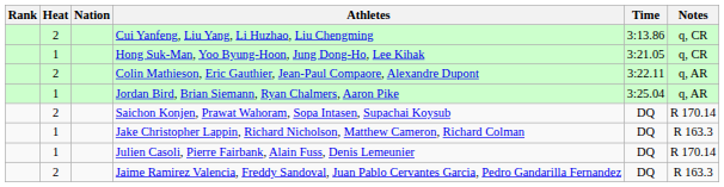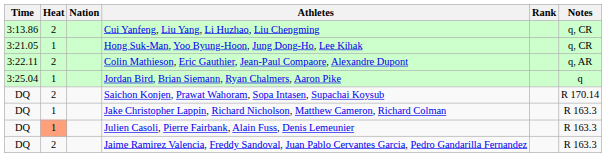 <table class="wikitable sortable" style="text-align:center">
 <tr>
-<th>Rank</th>
+<th>Time</th>
 <th>Heat</th>
 <th>Nation</th>
 <th>Athletes</th>
-<th>Time</th>
+<th>Rank</th>
 <th>Notes</th>
 </tr>
 <tr bgcolor=ccffcc>
-<td></td>
+<td>3:13.86</td>
 <td>2</td>
 <td align=left></td>
 <td align=left><a href='#'>Cui Yanfeng</a>, <a href='#'>Liu Yang</a>, <a href='#'>Li Huzhao</a>, <a href='#'>Liu Chengming</a></td>
-<td>3:13.86</td>
+<td></td>
 <td>q, CR</td>
 </tr>
 <tr bgcolor=ccffcc>
-<td></td>
+<td>3:21.05</td>
 <td>1</td>
 <td align=left></td>
 <td align=left><a href='#'>Hong Suk-Man</a>, <a href='#'>Yoo Byung-Hoon</a>, <a href='#'>Jung Dong-Ho</a>, <a href='#'>Lee Kihak</a></td>
-<td>3:21.05</td>
+<td></td>
 <td>q, CR</td>
 </tr>
 <tr bgcolor=ccffcc>
-<td></td>
+<td>3:22.11</td>
 <td>2</td>
 <td align=left></td>
 <td align=left><a href='#'>Colin Mathieson</a>, <a href='#'>Eric Gauthier</a>, <a href='#'>Jean-Paul Compaore</a>, <a href='#'>Alexandre Dupont</a></td>
-<td>3:22.11</td>
+<td></td>
 <td>q, AR</td>
 </tr>
 <tr bgcolor=ccffcc>
-<td></td>
+<td>3:25.04</td>
 <td>1</td>
 <td align=left></td>
 <td align=left><a href='#'>Jordan Bird</a>, <a href='#'>Brian Siemann</a>, <a href='#'>Ryan Chalmers</a>, <a href='#'>Aaron Pike</a></td>
-<td>3:25.04</td>
-<td>q, AR</td>
+<td></td>
+<td>q</td>
 </tr>
 <tr>
-<td></td>
+<td>DQ</td>
 <td>2</td>
 <td align=left></td>
 <td align=left><a href='#'>Saichon Konjen</a>, <a href='#'>Prawat Wahoram</a>, <a href='#'>Sopa Intasen</a>, <a href='#'>Supachai Koysub</a></td>
-<td>DQ</td>
+<td></td>
 <td>R 170.14</td>
 </tr>
 <tr>
-<td></td>
+<td>DQ</td>
 <td>1</td>
 <td align=left></td>
 <td align=left><a href='#'>Jake Christopher Lappin</a>, <a href='#'>Richard Nicholson</a>, <a href='#'>Matthew Cameron</a>, <a href='#'>Richard Colman</a></td>
-<td>DQ</td>
+<td></td>
 <td>R 163.3</td>
 </tr>
 <tr>
-<td></td>
-<td>1</td>
+<td>DQ</td>
+<td style="background: lightsalmon;">1</td>
 <td align=left></td>
 <td align=left><a href='#'>Julien Casoli</a>, <a href='#'>Pierre Fairbank</a>, <a href='#'>Alain Fuss</a>, <a href='#'>Denis Lemeunier</a></td>
-<td>DQ</td>
-<td>R 170.14</td>
+<td></td>
+<td>R 163.3</td>
 </tr>
 <tr>
-<td></td>
+<td>DQ</td>
 <td>2</td>
 <td align=left></td>
 <td align=left><a href='#'>Jaime Ramirez Valencia</a>, <a href='#'>Freddy Sandoval</a>, <a href='#'>Juan Pablo Cervantes Garcia</a>, <a href='#'>Pedro Gandarilla Fernandez</a></td>
-<td>DQ</td>
+<td></td>
 <td>R 163.3</td>
 </tr>
 </table>
